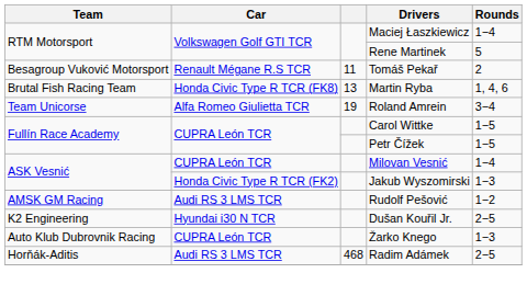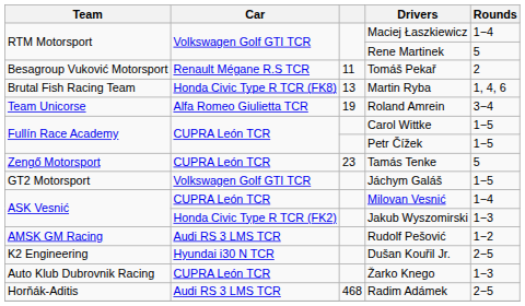 <table class="wikitable" style="font-size: 85%;">
 <tr>
 <th>Team</th>
 <th>Car</th>
 <th></th>
 <th>Drivers</th>
 <th>Rounds</th>
 </tr>
 <tr>
 <td rowspan="2"> RTM Motorsport</td>
 <td rowspan="2"><a href='#'>Volkswagen Golf GTI TCR</a></td>
 <td rowspan="2"></td>
 <td> Maciej Łaszkiewicz</td>
 <td>1−4</td>
 </tr>
 <tr>
 <td><strong></strong> Rene Martinek</td>
 <td>5</td>
 </tr>
 <tr>
 <td> Besagroup Vuković Motorsport</td>
 <td><a href='#'>Renault Mégane R.S TCR</a></td>
 <td>11</td>
 <td> Tomáš Pekař</td>
 <td>2</td>
 </tr>
 <tr>
 <td> Brutal Fish Racing Team</td>
 <td><a href='#'>Honda Civic Type R TCR (FK8)</a></td>
 <td>13</td>
 <td> Martin Ryba</td>
 <td>1, 4, 6</td>
 </tr>
 <tr>
 <td> <a href='#'>Team Unicorse</a></td>
 <td><a href='#'>Alfa Romeo Giulietta TCR</a></td>
 <td>19</td>
 <td> Roland Amrein</td>
 <td>3−4</td>
 </tr>
 <tr>
 <td rowspan=2> <a href='#'>Fullín Race Academy</a></td>
 <td rowspan=2><a href='#'>CUPRA León TCR</a></td>
 <td></td>
 <td> Carol Wittke</td>
 <td>1−5</td>
 </tr>
 <tr>
 <td></td>
 <td> Petr Čížek</td>
 <td>1−5</td>
 </tr>
 <tr>
+<td> <a href='#'>Zengő Motorsport</a></td>
+<td><a href='#'>CUPRA León TCR</a></td>
+<td>23</td>
+<td> Tamás Tenke</td>
+<td>5</td>
+</tr>
+<tr>
+<td> GT2 Motorsport</td>
+<td><a href='#'>Volkswagen Golf GTI TCR</a></td>
+<td></td>
+<td> Jáchym Galáš</td>
+<td>1−5</td>
+</tr>
+<tr>
 <td rowspan="2"> <a href='#'>ASK Vesnić</a></td>
 <td><a href='#'>CUPRA León TCR</a></td>
 <td></td>
 <td> <a href='#'>Milovan Vesnić</a></td>
 <td>1−4</td>
 </tr>
 <tr>
 <td><a href='#'>Honda Civic Type R TCR (FK2)</a></td>
 <td></td>
 <td> Jakub Wyszomirski</td>
 <td>1−3</td>
 </tr>
 <tr>
 <td> <a href='#'>AMSK GM Racing</a></td>
 <td><a href='#'>Audi RS 3 LMS TCR</a></td>
 <td></td>
 <td> Rudolf Pešović</td>
 <td>1−2</td>
 </tr>
 <tr>
 <td> K2 Engineering</td>
 <td><a href='#'>Hyundai i30 N TCR</a></td>
 <td></td>
 <td> Dušan Kouřil Jr.</td>
 <td>2−5</td>
 </tr>
 <tr>
 <td> Auto Klub Dubrovnik Racing</td>
 <td><a href='#'>CUPRA León TCR</a></td>
 <td></td>
 <td> Žarko Knego</td>
 <td>1−3</td>
 </tr>
 <tr>
 <td> Horňák-Aditis</td>
 <td><a href='#'>Audi RS 3 LMS TCR</a></td>
 <td>468</td>
 <td> Radim Adámek</td>
 <td>2−5</td>
 </tr>
 <tr>
 </tr>
 </table>
